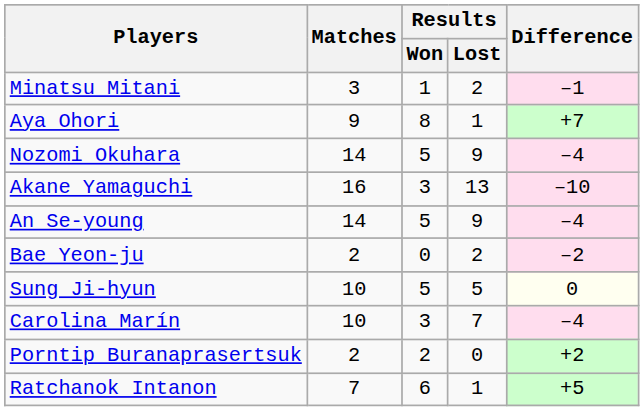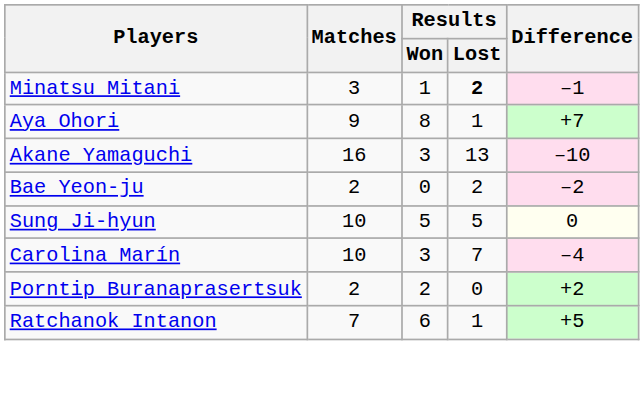 <table class=wikitable style="text-align:center; font-size:small">
 <tr>
 <th rowspan="2">Players</th>
 <th rowspan="2">Matches</th>
 <th colspan="2">Results</th>
 <th rowspan="2">Difference</th>
 </tr>
 <tr>
 <th>Won</th>
 <th>Lost</th>
 </tr>
 <tr>
 <td align="left"> <a href='#'>Minatsu Mitani</a></td>
 <td>3</td>
 <td>1</td>
-<td>2</td>
+<td><strong>2</strong></td>
 <td bgcolor="#ffddee">–1</td>
 </tr>
 <tr>
 <td align="left"> <a href='#'>Aya Ohori</a></td>
 <td>9</td>
 <td>8</td>
 <td>1</td>
 <td bgcolor="#ccffcc">+7</td>
 </tr>
 <tr>
-<td align="left"> <a href='#'>Nozomi Okuhara</a></td>
-<td>14</td>
-<td>5</td>
-<td>9</td>
-<td bgcolor="#ffddee">–4</td>
-</tr>
-<tr>
 <td align="left"> <a href='#'>Akane Yamaguchi</a></td>
 <td>16</td>
 <td>3</td>
 <td>13</td>
 <td bgcolor="#ffddee">–10</td>
-</tr>
-<tr>
-<td align="left"> <a href='#'>An Se-young</a></td>
-<td>14</td>
-<td>5</td>
-<td>9</td>
-<td bgcolor="#ffddee">–4</td>
 </tr>
 <tr>
 <td align="left"> <a href='#'>Bae Yeon-ju</a></td>
 <td>2</td>
 <td>0</td>
 <td>2</td>
 <td bgcolor="#ffddee">–2</td>
 </tr>
 <tr>
 <td align="left"> <a href='#'>Sung Ji-hyun</a></td>
 <td>10</td>
 <td>5</td>
 <td>5</td>
 <td bgcolor="#fffff0">0</td>
 </tr>
 <tr>
 <td align="left"> <a href='#'>Carolina Marín</a></td>
 <td>10</td>
 <td>3</td>
 <td>7</td>
 <td bgcolor="#ffddee">–4</td>
 </tr>
 <tr>
 <td align="left"> <a href='#'>Porntip Buranaprasertsuk</a></td>
 <td>2</td>
 <td>2</td>
 <td>0</td>
 <td bgcolor="#ccffcc">+2</td>
 </tr>
 <tr>
 <td align="left"> <a href='#'>Ratchanok Intanon</a></td>
 <td>7</td>
 <td>6</td>
 <td>1</td>
 <td bgcolor="#ccffcc">+5</td>
 </tr>
 </table>
